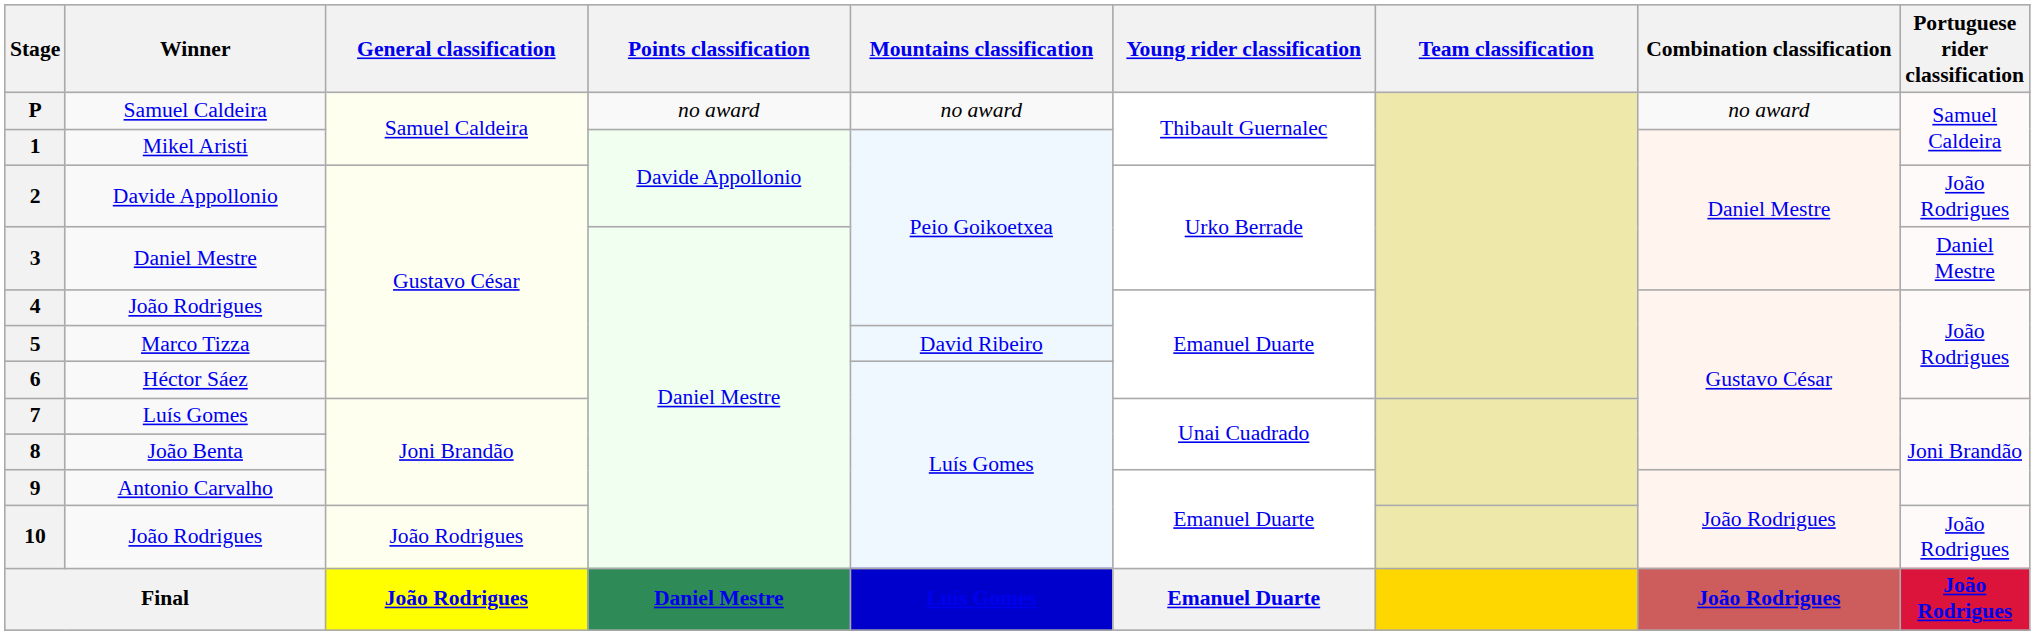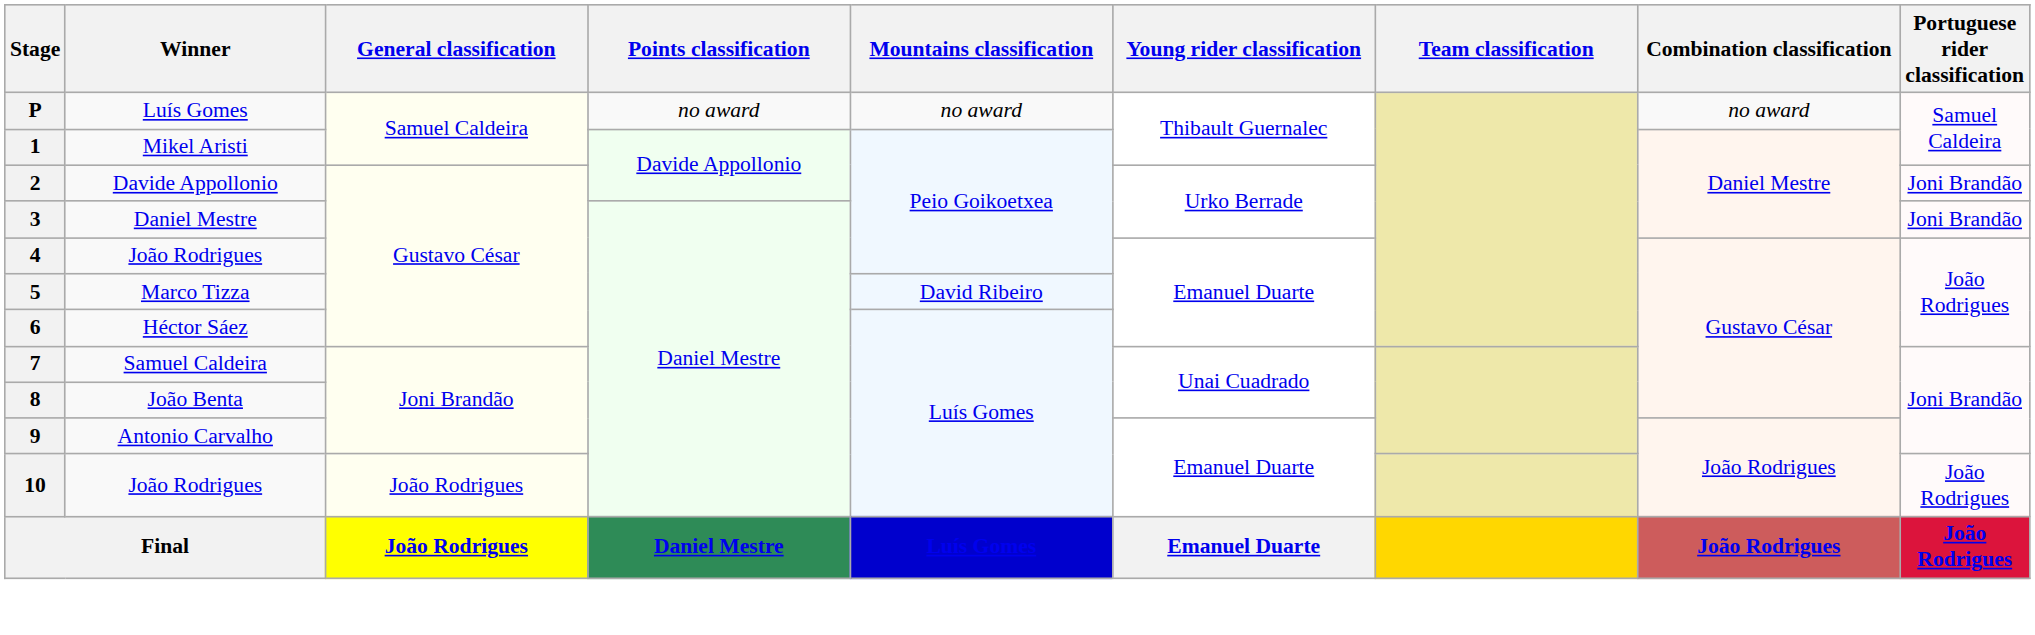 <table class="wikitable" style="text-align: center; font-size:smaller;">
 <tr>
 <th scope="col" style="width:1%;">Stage</th>
 <th scope="col" style="width:14%;">Winner</th>
 <th scope="col" style="width:14%;"><a href='#'>General classification</a><br></th>
 <th scope="col" style="width:14%;"><a href='#'>Points classification</a><br></th>
 <th scope="col" style="width:14%;"><a href='#'>Mountains classification</a><br></th>
 <th scope="col" style="width:14%;"><a href='#'>Young rider classification</a><br></th>
 <th scope="col" style="width:14%;"><a href='#'>Team classification</a></th>
 <th scope="col" style="width:14%;">Combination classification</th>
 <th scope="col" style="width:14%;">Portuguese rider classification</th>
 </tr>
 <tr>
 <th scope="row">P</th>
-<td><a href='#'>Samuel Caldeira</a></td>
+<td><a href='#'>Luís Gomes</a></td>
 <td style="background:Ivory;" rowspan="2"><a href='#'>Samuel Caldeira</a></td>
 <td><em>no award</em></td>
 <td><em>no award</em></td>
 <td style="background:White;" rowspan="2"><a href='#'>Thibault Guernalec</a></td>
 <td style="background:PaleGoldenrod;" rowspan="7"></td>
 <td><em>no award</em></td>
 <td style="background:Snow;" rowspan="2"><a href='#'>Samuel Caldeira</a></td>
 </tr>
 <tr>
 <th scope="row">1</th>
 <td><a href='#'>Mikel Aristi</a></td>
 <td style="background:Honeydew" rowspan="2"><a href='#'>Davide Appollonio</a></td>
 <td style="background:AliceBlue" rowspan="4"><a href='#'>Peio Goikoetxea</a></td>
 <td style="background:Seashell;" rowspan="3"><a href='#'>Daniel Mestre</a></td>
 </tr>
 <tr>
 <th scope="row">2</th>
 <td><a href='#'>Davide Appollonio</a></td>
 <td style="background:Ivory;" rowspan="5"><a href='#'>Gustavo César</a></td>
 <td style="background:White;" rowspan="2"><a href='#'>Urko Berrade</a></td>
-<td style="background:Snow;"><a href='#'>João Rodrigues</a></td>
+<td style="background:Snow;"><a href='#'>Joni Brandão</a></td>
 </tr>
 <tr>
 <th scope="row">3</th>
 <td><a href='#'>Daniel Mestre</a></td>
 <td style="background:Honeydew" rowspan="8"><a href='#'>Daniel Mestre</a></td>
-<td style="background:Snow;"><a href='#'>Daniel Mestre</a></td>
+<td style="background:Snow;"><a href='#'>Joni Brandão</a></td>
 </tr>
 <tr>
 <th scope="row">4</th>
 <td><a href='#'>João Rodrigues</a></td>
 <td style="background:White;" rowspan="3"><a href='#'>Emanuel Duarte</a></td>
 <td style="background:Seashell;" rowspan="5"><a href='#'>Gustavo César</a></td>
 <td style="background:Snow;" rowspan="3"><a href='#'>João Rodrigues</a></td>
 </tr>
 <tr>
 <th scope="row">5</th>
 <td><a href='#'>Marco Tizza</a></td>
 <td style="background:AliceBlue"><a href='#'>David Ribeiro</a></td>
 </tr>
 <tr>
 <th scope="row">6</th>
 <td><a href='#'>Héctor Sáez</a></td>
 <td rowspan="5" style="background:AliceBlue"><a href='#'>Luís Gomes</a></td>
 </tr>
 <tr>
 <th scope="row">7</th>
-<td><a href='#'>Luís Gomes</a></td>
+<td><a href='#'>Samuel Caldeira</a></td>
 <td style="background:Ivory;" rowspan="3"><a href='#'>Joni Brandão</a></td>
 <td style="background:White;" rowspan="2"><a href='#'>Unai Cuadrado</a></td>
 <td style="background:PaleGoldenrod;" rowspan="3"></td>
 <td style="background:Snow;" rowspan="3"><a href='#'>Joni Brandão</a></td>
 </tr>
 <tr>
 <th scope="row">8</th>
 <td><a href='#'>João Benta</a></td>
 </tr>
 <tr>
 <th scope="row">9</th>
 <td><a href='#'>Antonio Carvalho</a></td>
 <td style="background:White;" rowspan="2"><a href='#'>Emanuel Duarte</a></td>
 <td style="background:Seashell;" rowspan="2"><a href='#'>João Rodrigues</a></td>
 </tr>
 <tr>
 <th scope="row">10</th>
 <td><a href='#'>João Rodrigues</a></td>
 <td style="background:Ivory;"><a href='#'>João Rodrigues</a></td>
 <td style="background:PaleGoldenrod;"></td>
 <td style="background:Snow;"><a href='#'>João Rodrigues</a></td>
 </tr>
 <tr>
 <th colspan="2">Final</th>
 <th style="background:Yellow;"><a href='#'>João Rodrigues</a></th>
 <th style="background:SeaGreen;"><a href='#'>Daniel Mestre</a></th>
 <th style="background:MediumBlue;"><a href='#'><strong>Luís Gomes</strong></a></th>
 <th><a href='#'>Emanuel Duarte</a></th>
 <th style="background:Gold;"></th>
 <th style="background:IndianRed;"><a href='#'>João Rodrigues</a></th>
 <th style="background:Crimson;"><a href='#'>João Rodrigues</a></th>
 </tr>
 </table>
